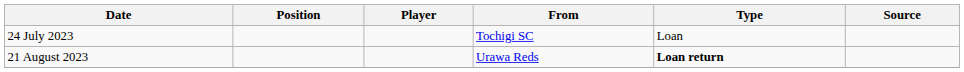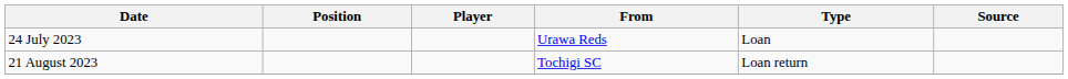 <table class="wikitable sortable" style="width:90%; text-align:center; font-size:95%; text-align:left;">
 <tr>
 <th>Date</th>
 <th>Position</th>
 <th>Player</th>
 <th>From</th>
 <th>Type</th>
 <th>Source</th>
 </tr>
 <tr>
 <td>24 July 2023</td>
 <td></td>
 <td></td>
-<td> <a href='#'>Tochigi SC</a></td>
+<td> <a href='#'>Urawa Reds</a></td>
 <td>Loan</td>
 <td></td>
 </tr>
 <tr>
 <td>21 August 2023</td>
 <td></td>
 <td></td>
-<td> <a href='#'>Urawa Reds</a></td>
-<td><strong>Loan return</strong></td>
+<td> <a href='#'>Tochigi SC</a></td>
+<td>Loan return</td>
 <td></td>
 </tr>
 <tr>
 </tr>
 </table>
